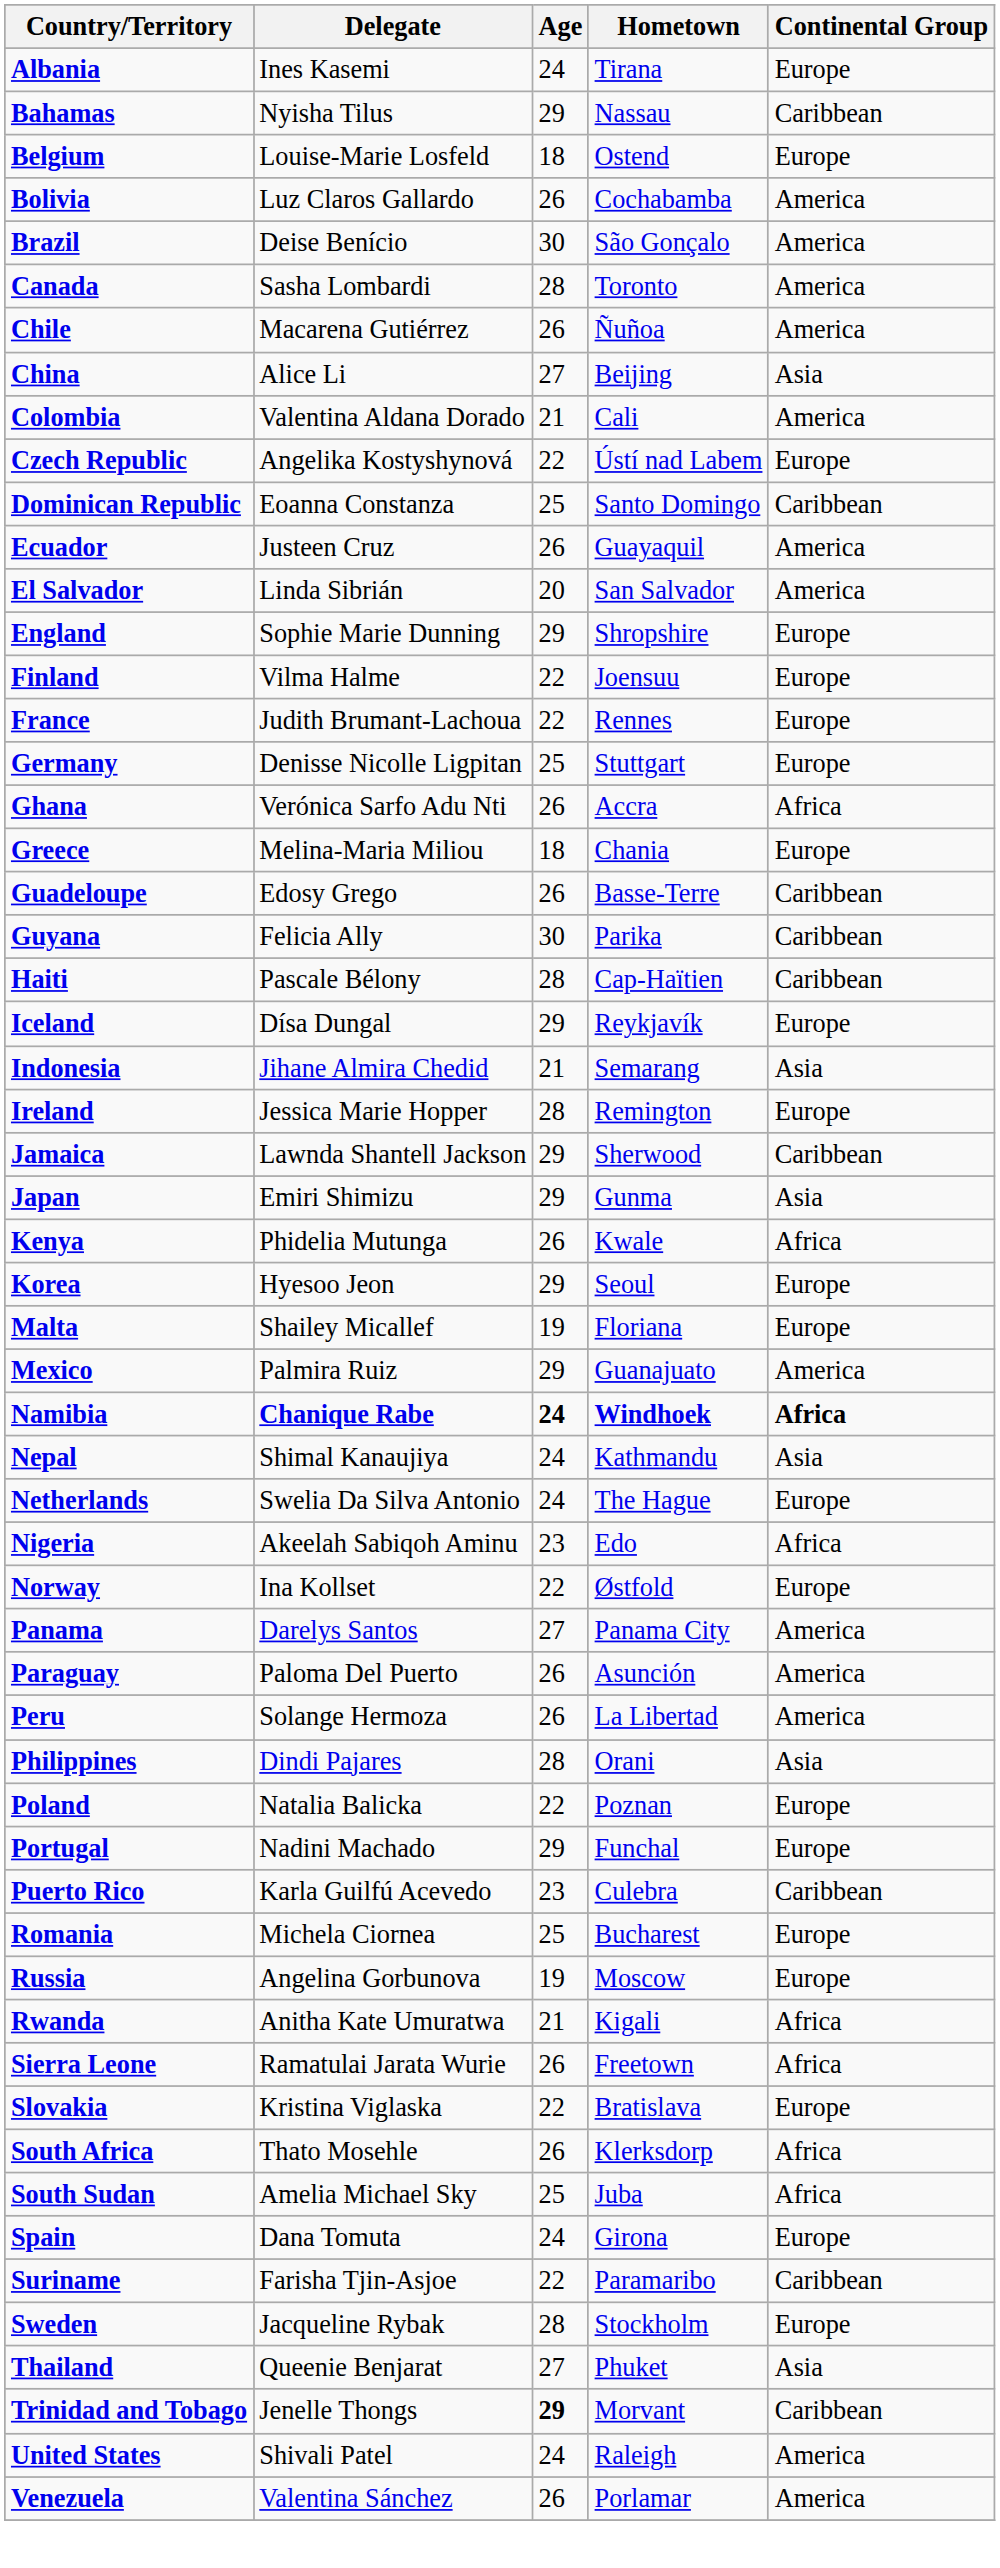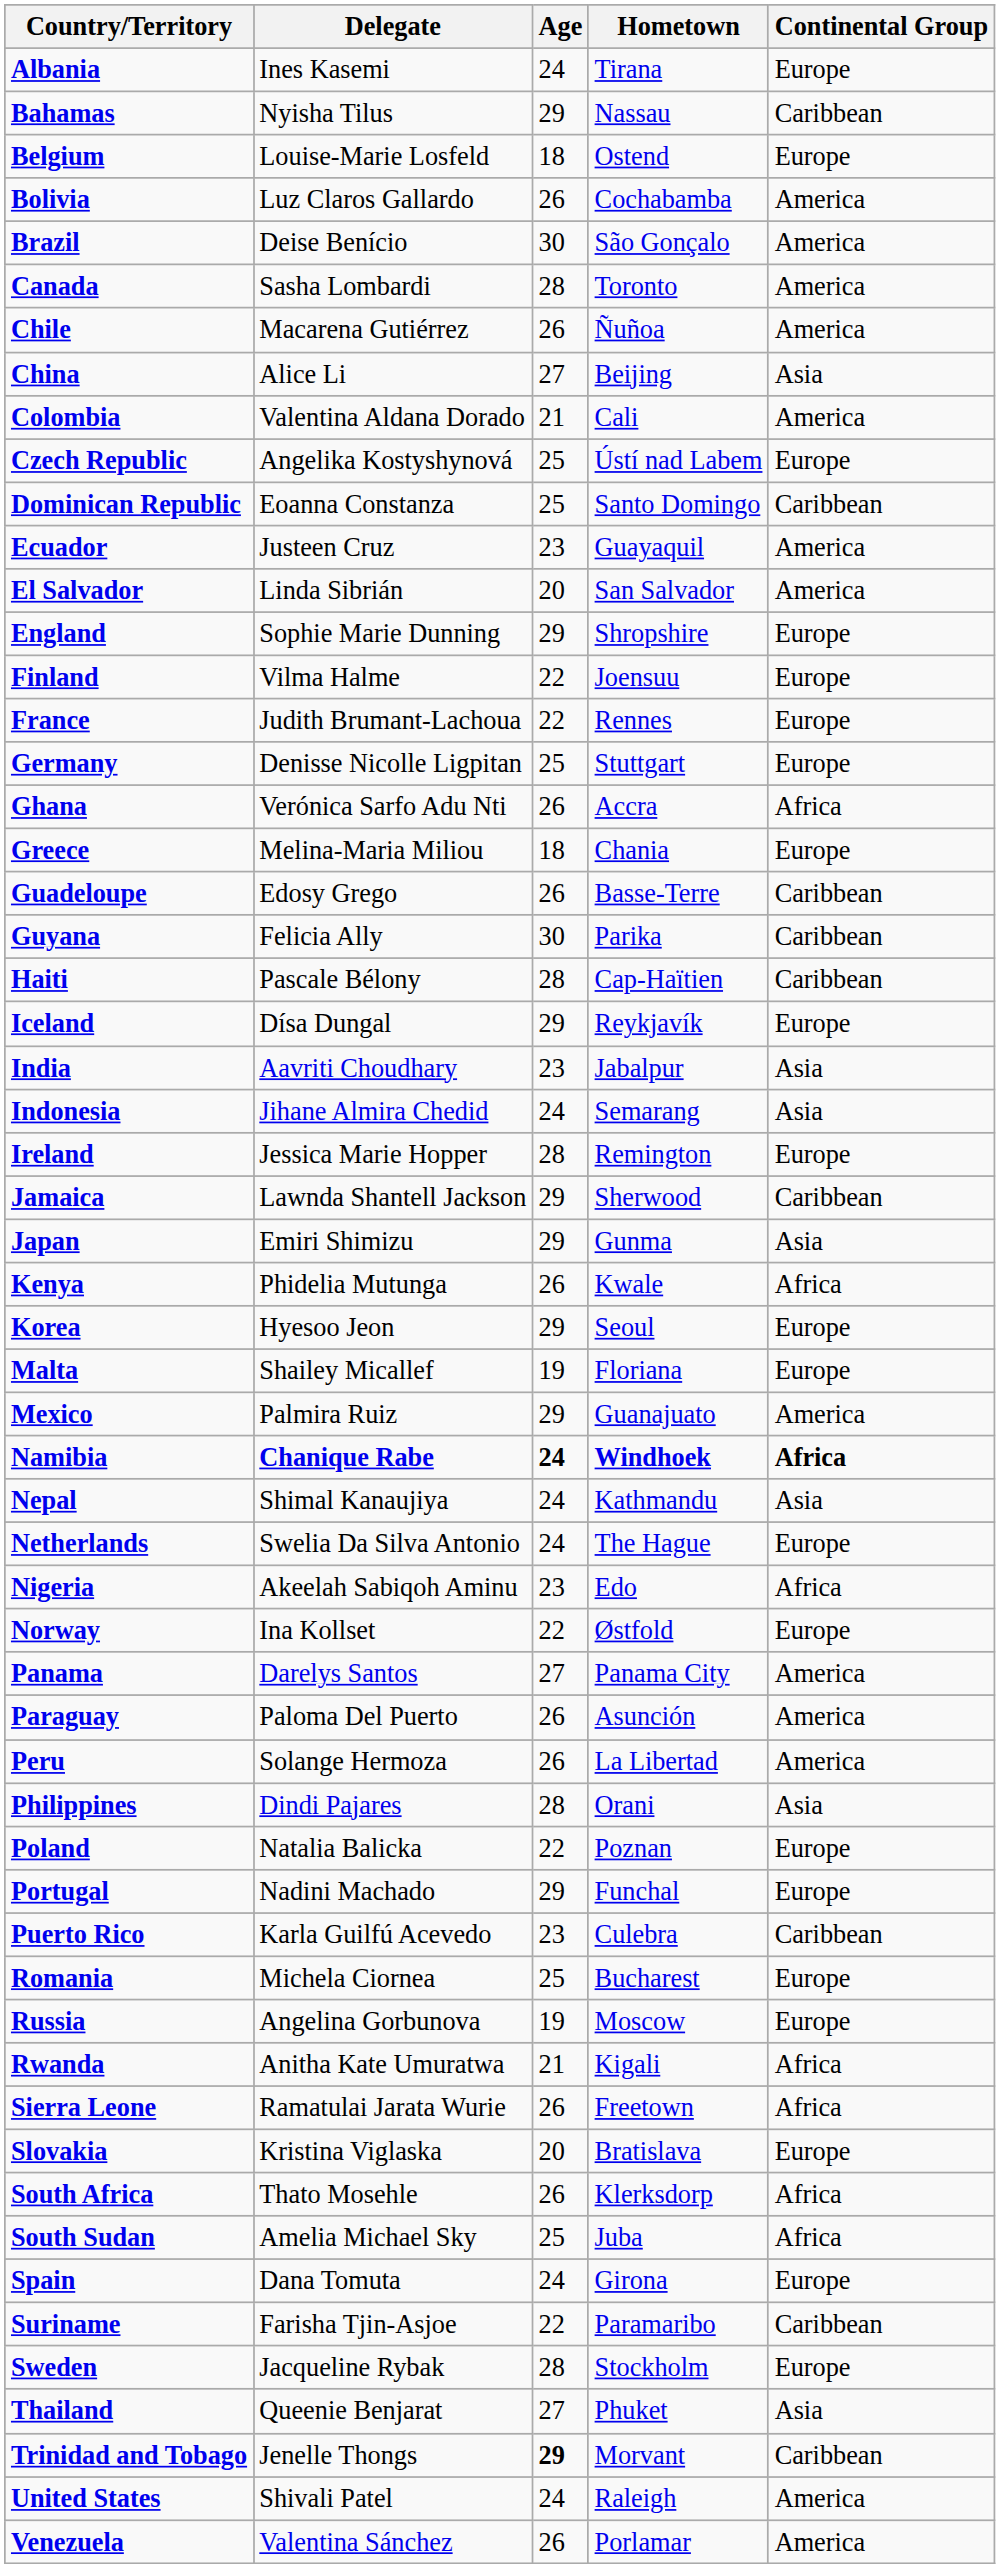 <table class="wikitable sortable" style="font-size: 95%;">
 <tr>
 <th>Country/Territory</th>
 <th>Delegate</th>
 <th>Age</th>
 <th>Hometown</th>
 <th>Continental Group</th>
 </tr>
 <tr>
 <td><strong> <a href='#'>Albania</a></strong></td>
 <td>Ines Kasemi</td>
 <td>24</td>
 <td><a href='#'>Tirana</a></td>
 <td>Europe</td>
 </tr>
 <tr>
 <td><strong> <a href='#'>Bahamas</a></strong></td>
 <td>Nyisha Tilus</td>
 <td>29</td>
 <td><a href='#'>Nassau</a></td>
 <td>Caribbean</td>
 </tr>
 <tr>
 <td><strong> <a href='#'>Belgium</a></strong></td>
 <td>Louise-Marie Losfeld</td>
 <td>18</td>
 <td><a href='#'>Ostend</a></td>
 <td>Europe</td>
 </tr>
 <tr>
 <td><strong> <a href='#'>Bolivia</a></strong></td>
 <td>Luz Claros Gallardo</td>
 <td>26</td>
 <td><a href='#'>Cochabamba</a></td>
 <td>America</td>
 </tr>
 <tr>
 <td><strong> <a href='#'>Brazil</a></strong></td>
 <td>Deise Benício</td>
 <td>30</td>
 <td><a href='#'>São Gonçalo</a></td>
 <td>America</td>
 </tr>
 <tr>
 <td><strong> <a href='#'>Canada</a></strong></td>
 <td>Sasha Lombardi</td>
 <td>28</td>
 <td><a href='#'>Toronto</a></td>
 <td>America</td>
 </tr>
 <tr>
 <td><strong> <a href='#'>Chile</a></strong></td>
 <td>Macarena Gutiérrez</td>
 <td>26</td>
 <td><a href='#'>Ñuñoa</a></td>
 <td>America</td>
 </tr>
 <tr>
 <td><strong> <a href='#'>China</a></strong></td>
 <td>Alice Li</td>
 <td>27</td>
 <td><a href='#'>Beijing</a></td>
 <td>Asia</td>
 </tr>
 <tr>
 <td><strong> <a href='#'>Colombia</a></strong></td>
 <td>Valentina Aldana Dorado</td>
 <td>21</td>
 <td><a href='#'>Cali</a></td>
 <td>America</td>
 </tr>
 <tr>
 <td><strong> <a href='#'>Czech Republic</a></strong></td>
 <td>Angelika Kostyshynová</td>
-<td>22</td>
+<td>25</td>
 <td><a href='#'>Ústí nad Labem</a></td>
 <td>Europe</td>
 </tr>
 <tr>
 <td><strong> <a href='#'>Dominican Republic</a></strong></td>
 <td>Eoanna Constanza</td>
 <td>25</td>
 <td><a href='#'>Santo Domingo</a></td>
 <td>Caribbean</td>
 </tr>
 <tr>
 <td><strong> <a href='#'>Ecuador</a></strong></td>
 <td>Justeen Cruz</td>
-<td>26</td>
+<td>23</td>
 <td><a href='#'>Guayaquil</a></td>
 <td>America</td>
 </tr>
 <tr>
 <td><strong> <a href='#'>El Salvador</a></strong></td>
 <td>Linda Sibrián</td>
 <td>20</td>
 <td><a href='#'>San Salvador</a></td>
 <td>America</td>
 </tr>
 <tr>
 <td><strong> <a href='#'>England</a></strong></td>
 <td>Sophie Marie Dunning</td>
 <td>29</td>
 <td><a href='#'>Shropshire</a></td>
 <td>Europe</td>
 </tr>
 <tr>
 <td><strong> <a href='#'>Finland</a></strong></td>
 <td>Vilma Halme</td>
 <td>22</td>
 <td><a href='#'>Joensuu</a></td>
 <td>Europe</td>
 </tr>
 <tr>
 <td><strong> <a href='#'>France</a></strong></td>
 <td>Judith Brumant-Lachoua</td>
 <td>22</td>
 <td><a href='#'>Rennes</a></td>
 <td>Europe</td>
 </tr>
 <tr>
 <td><strong> <a href='#'>Germany</a></strong></td>
 <td>Denisse Nicolle Ligpitan</td>
 <td>25</td>
 <td><a href='#'>Stuttgart</a></td>
 <td>Europe</td>
 </tr>
 <tr>
 <td><strong> <a href='#'>Ghana</a></strong></td>
 <td>Verónica Sarfo Adu Nti</td>
 <td>26</td>
 <td><a href='#'>Accra</a></td>
 <td>Africa</td>
 </tr>
 <tr>
 <td><strong> <a href='#'>Greece</a></strong></td>
 <td>Melina-Maria Miliou</td>
 <td>18</td>
 <td><a href='#'>Chania</a></td>
 <td>Europe</td>
 </tr>
 <tr>
 <td><strong> <a href='#'>Guadeloupe</a></strong></td>
 <td>Edosy Grego</td>
 <td>26</td>
 <td><a href='#'>Basse-Terre</a></td>
 <td>Caribbean</td>
 </tr>
 <tr>
 <td><strong> <a href='#'>Guyana</a></strong></td>
 <td>Felicia Ally</td>
 <td>30</td>
 <td><a href='#'>Parika</a></td>
 <td>Caribbean</td>
 </tr>
 <tr>
 <td><strong> <a href='#'>Haiti</a></strong></td>
 <td>Pascale Bélony</td>
 <td>28</td>
 <td><a href='#'>Cap-Haïtien</a></td>
 <td>Caribbean</td>
 </tr>
 <tr>
 <td><strong> <a href='#'>Iceland</a></strong></td>
 <td>Dísa Dungal</td>
 <td>29</td>
 <td><a href='#'>Reykjavík</a></td>
 <td>Europe</td>
 </tr>
 <tr>
+<td><strong> <a href='#'>India</a></strong></td>
+<td><a href='#'>Aavriti Choudhary</a></td>
+<td>23</td>
+<td><a href='#'>Jabalpur</a></td>
+<td>Asia</td>
+</tr>
+<tr>
 <td><strong> <a href='#'>Indonesia</a></strong></td>
 <td><a href='#'>Jihane Almira Chedid</a></td>
-<td>21</td>
+<td>24</td>
 <td><a href='#'>Semarang</a></td>
 <td>Asia</td>
 </tr>
 <tr>
 <td><strong> <a href='#'>Ireland</a></strong></td>
 <td>Jessica Marie Hopper</td>
 <td>28</td>
 <td><a href='#'>Remington</a></td>
 <td>Europe</td>
 </tr>
 <tr>
 <td><strong> <a href='#'>Jamaica</a></strong></td>
 <td>Lawnda Shantell Jackson</td>
 <td>29</td>
 <td><a href='#'>Sherwood</a></td>
 <td>Caribbean</td>
 </tr>
 <tr>
 <td><strong> <a href='#'>Japan</a></strong></td>
 <td>Emiri Shimizu</td>
 <td>29</td>
 <td><a href='#'>Gunma</a></td>
 <td>Asia</td>
 </tr>
 <tr>
 <td><strong> <a href='#'>Kenya</a></strong></td>
 <td>Phidelia Mutunga</td>
 <td>26</td>
 <td><a href='#'>Kwale</a></td>
 <td>Africa</td>
 </tr>
 <tr>
 <td><strong> <a href='#'>Korea</a></strong></td>
 <td>Hyesoo Jeon</td>
 <td>29</td>
 <td><a href='#'>Seoul</a></td>
 <td>Europe</td>
 </tr>
 <tr>
 <td><strong> <a href='#'>Malta</a></strong></td>
 <td>Shailey Micallef</td>
 <td>19</td>
 <td><a href='#'>Floriana</a></td>
 <td>Europe</td>
 </tr>
 <tr>
 <td><strong> <a href='#'>Mexico</a></strong></td>
 <td>Palmira Ruiz</td>
 <td>29</td>
 <td><a href='#'>Guanajuato</a></td>
 <td>America</td>
 </tr>
 <tr>
 <td><strong> <a href='#'>Namibia</a></strong></td>
 <td><strong><a href='#'>Chanique Rabe</a></strong></td>
 <td><strong>24</strong></td>
 <td><strong><a href='#'>Windhoek</a></strong></td>
 <td><strong>Africa</strong></td>
 </tr>
 <tr>
 <td><strong> <a href='#'>Nepal</a></strong></td>
 <td>Shimal Kanaujiya</td>
 <td>24</td>
 <td><a href='#'>Kathmandu</a></td>
 <td>Asia</td>
 </tr>
 <tr>
 <td><strong> <a href='#'>Netherlands</a></strong></td>
 <td>Swelia Da Silva Antonio</td>
 <td>24</td>
 <td><a href='#'>The Hague</a></td>
 <td>Europe</td>
 </tr>
 <tr>
 <td><strong> <a href='#'>Nigeria</a></strong></td>
 <td>Akeelah Sabiqoh Aminu</td>
 <td>23</td>
 <td><a href='#'>Edo</a></td>
 <td>Africa</td>
 </tr>
 <tr>
 <td><strong> <a href='#'>Norway</a></strong></td>
 <td>Ina Kollset</td>
 <td>22</td>
 <td><a href='#'>Østfold</a></td>
 <td>Europe</td>
 </tr>
 <tr>
 <td><strong> <a href='#'>Panama</a></strong></td>
 <td><a href='#'>Darelys Santos</a></td>
 <td>27</td>
 <td><a href='#'>Panama City</a></td>
 <td>America</td>
 </tr>
 <tr>
 <td><strong> <a href='#'>Paraguay</a></strong></td>
 <td>Paloma Del Puerto</td>
 <td>26</td>
 <td><a href='#'>Asunción</a></td>
 <td>America</td>
 </tr>
 <tr>
 <td><strong> <a href='#'>Peru</a></strong></td>
 <td>Solange Hermoza</td>
 <td>26</td>
 <td><a href='#'>La Libertad</a></td>
 <td>America</td>
 </tr>
 <tr>
 <td><strong> <a href='#'>Philippines</a></strong></td>
 <td><a href='#'>Dindi Pajares</a></td>
 <td>28</td>
 <td><a href='#'>Orani</a></td>
 <td>Asia</td>
 </tr>
 <tr>
 <td><strong> <a href='#'>Poland</a></strong></td>
 <td>Natalia Balicka</td>
 <td>22</td>
 <td><a href='#'>Poznan</a></td>
 <td>Europe</td>
 </tr>
 <tr>
 <td><strong> <a href='#'>Portugal</a></strong></td>
 <td>Nadini Machado</td>
 <td>29</td>
 <td><a href='#'>Funchal</a></td>
 <td>Europe</td>
 </tr>
 <tr>
 <td><strong> <a href='#'>Puerto Rico</a></strong></td>
 <td>Karla Guilfú Acevedo</td>
 <td>23</td>
 <td><a href='#'>Culebra</a></td>
 <td>Caribbean</td>
 </tr>
 <tr>
 <td><strong> <a href='#'>Romania</a></strong></td>
 <td>Michela Ciornea</td>
 <td>25</td>
 <td><a href='#'>Bucharest</a></td>
 <td>Europe</td>
 </tr>
 <tr>
 <td><strong> <a href='#'>Russia</a></strong></td>
 <td>Angelina Gorbunova</td>
 <td>19</td>
 <td><a href='#'>Moscow</a></td>
 <td>Europe</td>
 </tr>
 <tr>
 <td><strong> <a href='#'>Rwanda</a></strong></td>
 <td>Anitha Kate Umuratwa</td>
 <td>21</td>
 <td><a href='#'>Kigali</a></td>
 <td>Africa</td>
 </tr>
 <tr>
 <td><strong> <a href='#'>Sierra Leone</a></strong></td>
 <td>Ramatulai Jarata Wurie</td>
 <td>26</td>
 <td><a href='#'>Freetown</a></td>
 <td>Africa</td>
 </tr>
 <tr>
 <td><strong> <a href='#'>Slovakia</a></strong></td>
 <td>Kristina Viglaska</td>
-<td>22</td>
+<td>20</td>
 <td><a href='#'>Bratislava</a></td>
 <td>Europe</td>
 </tr>
 <tr>
 <td><strong> <a href='#'>South Africa</a></strong></td>
 <td>Thato Mosehle</td>
 <td>26</td>
 <td><a href='#'>Klerksdorp</a></td>
 <td>Africa</td>
 </tr>
 <tr>
 <td><strong> <a href='#'>South Sudan</a></strong></td>
 <td>Amelia Michael Sky</td>
 <td>25</td>
 <td><a href='#'>Juba</a></td>
 <td>Africa</td>
 </tr>
 <tr>
 <td><strong> <a href='#'>Spain</a></strong></td>
 <td>Dana Tomuta</td>
 <td>24</td>
 <td><a href='#'>Girona</a></td>
 <td>Europe</td>
 </tr>
 <tr>
 <td><strong> <a href='#'>Suriname</a></strong></td>
 <td>Farisha Tjin-Asjoe</td>
 <td>22</td>
 <td><a href='#'>Paramaribo</a></td>
 <td>Caribbean</td>
 </tr>
 <tr>
 <td><strong> <a href='#'>Sweden</a></strong></td>
 <td>Jacqueline Rybak</td>
 <td>28</td>
 <td><a href='#'>Stockholm</a></td>
 <td>Europe</td>
 </tr>
 <tr>
 <td><strong> <a href='#'>Thailand</a></strong></td>
 <td>Queenie Benjarat</td>
 <td>27</td>
 <td><a href='#'>Phuket</a></td>
 <td>Asia</td>
 </tr>
 <tr>
 <td><strong> <a href='#'>Trinidad and Tobago</a></strong></td>
 <td>Jenelle Thongs</td>
 <td><strong>29</strong></td>
 <td><a href='#'>Morvant</a></td>
 <td>Caribbean</td>
 </tr>
 <tr>
 <td><strong> <a href='#'>United States</a></strong></td>
 <td>Shivali Patel</td>
 <td>24</td>
 <td><a href='#'>Raleigh</a></td>
 <td>America</td>
 </tr>
 <tr>
 <td><strong> <a href='#'>Venezuela</a></strong></td>
 <td><a href='#'>Valentina Sánchez</a></td>
 <td>26</td>
 <td><a href='#'>Porlamar</a></td>
 <td>America</td>
 </tr>
 <tr>
 </tr>
 </table>
